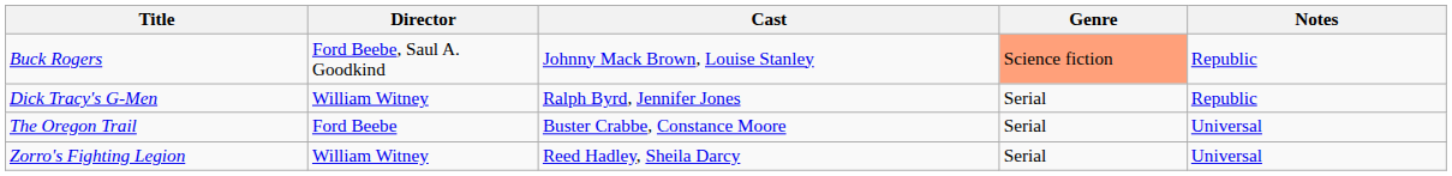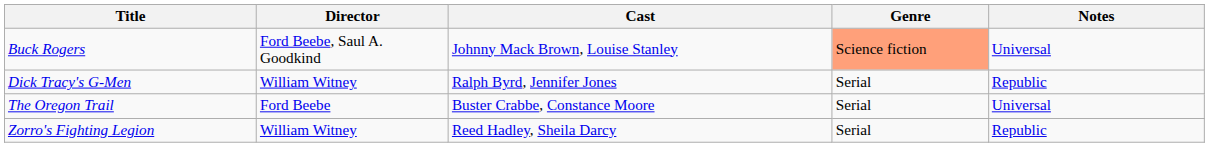 <table class="wikitable" width= "100%">
 <tr>
 <th width=21%>Title</th>
 <th width=16%>Director</th>
 <th width=32%>Cast</th>
 <th width=13%>Genre</th>
 <th width=18%>Notes</th>
 </tr>
 <tr>
 <td><em><a href='#'>Buck Rogers</a></em></td>
 <td><a href='#'>Ford Beebe</a>, Saul A. Goodkind</td>
 <td><a href='#'>Johnny Mack Brown</a>, <a href='#'>Louise Stanley</a></td>
 <td style="background: lightsalmon;">Science fiction</td>
-<td><a href='#'>Republic</a></td>
+<td><a href='#'>Universal</a></td>
 </tr>
 <tr>
 <td><em><a href='#'>Dick Tracy's G-Men</a></em></td>
 <td><a href='#'>William Witney</a></td>
 <td><a href='#'>Ralph Byrd</a>, <a href='#'>Jennifer Jones</a></td>
 <td>Serial</td>
 <td><a href='#'>Republic</a></td>
 </tr>
 <tr>
 <td><em><a href='#'>The Oregon Trail</a></em></td>
 <td><a href='#'>Ford Beebe</a></td>
 <td><a href='#'>Buster Crabbe</a>, <a href='#'>Constance Moore</a></td>
 <td>Serial</td>
 <td><a href='#'>Universal</a></td>
 </tr>
 <tr>
 <td><em><a href='#'>Zorro's Fighting Legion</a></em></td>
 <td><a href='#'>William Witney</a></td>
 <td><a href='#'>Reed Hadley</a>, <a href='#'>Sheila Darcy</a></td>
 <td>Serial</td>
-<td><a href='#'>Universal</a></td>
+<td><a href='#'>Republic</a></td>
 </tr>
 </table>
